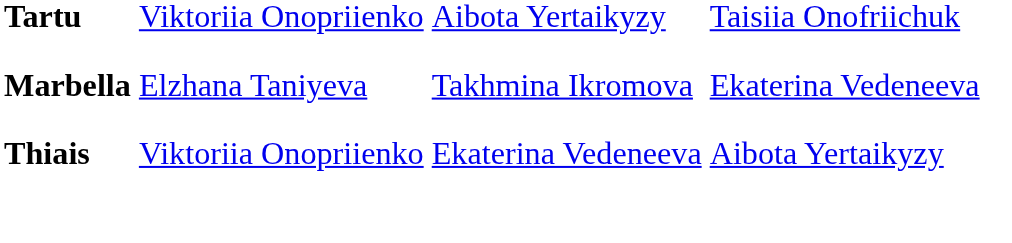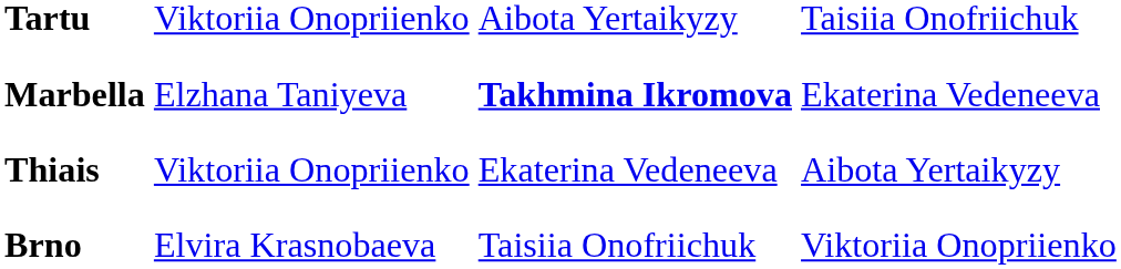 <table>
 <tr>
 <th scope=row style="text-align:left">Tartu</th>
 <td style="height:30px;"> <a href='#'>Viktoriia Onopriienko</a></td>
 <td style="height:30px;"> <a href='#'>Aibota Yertaikyzy</a></td>
 <td style="height:30px;"> <a href='#'>Taisiia Onofriichuk</a></td>
 </tr>
 <tr>
 <th scope=row style="text-align:left">Marbella</th>
 <td style="height:30px;"> <a href='#'>Elzhana Taniyeva</a></td>
-<td style="height:30px;"> <a href='#'>Takhmina Ikromova</a></td>
+<td style="height:30px;"><strong> <a href='#'>Takhmina Ikromova</a></strong></td>
 <td style="height:30px;"> <a href='#'>Ekaterina Vedeneeva</a></td>
 </tr>
 <tr>
 <th scope=row style="text-align:left">Thiais</th>
 <td style="height:30px;"> <a href='#'>Viktoriia Onopriienko</a></td>
 <td style="height:30px;"> <a href='#'>Ekaterina Vedeneeva</a></td>
 <td style="height:30px;"> <a href='#'>Aibota Yertaikyzy</a></td>
 </tr>
+<tr>
+<th scope=row style="text-align:left">Brno</th>
+<td style="height:30px;"> <a href='#'>Elvira Krasnobaeva</a></td>
+<td style="height:30px;"> <a href='#'>Taisiia Onofriichuk</a></td>
+<td style="height:30px;"> <a href='#'>Viktoriia Onopriienko</a></td>
+</tr>
 </table>
